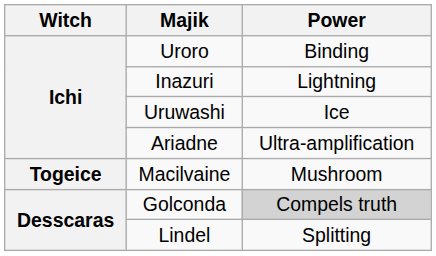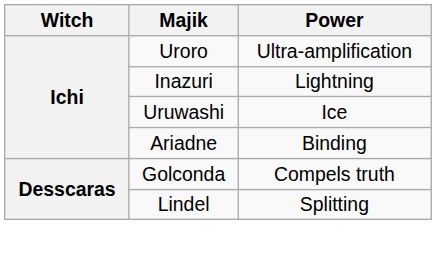 <table class="wikitable sortable floatright" style="font-size:90%;text-align:center;width:22em;">
 <tr>
 <th>Witch</th>
 <th>Majik</th>
 <th>Power</th>
 </tr>
 <tr>
 <th rowspan=4>Ichi</th>
 <td>Uroro</td>
-<td>Binding</td>
+<td>Ultra-amplification</td>
 </tr>
 <tr>
 <td>Inazuri</td>
 <td>Lightning</td>
 </tr>
 <tr>
 <td>Uruwashi</td>
 <td>Ice</td>
 </tr>
 <tr>
 <td>Ariadne</td>
-<td>Ultra-amplification</td>
-</tr>
-<tr>
-<th rowspan=1>Togeice</th>
-<td>Macilvaine</td>
-<td>Mushroom</td>
+<td>Binding</td>
 </tr>
 <tr>
 <th rowspan=2>Desscaras</th>
 <td>Golconda</td>
-<td style="background: lightgrey;">Compels truth</td>
+<td>Compels truth</td>
 </tr>
 <tr>
 <td>Lindel</td>
 <td>Splitting</td>
 </tr>
 </table>
